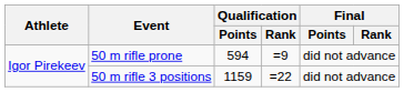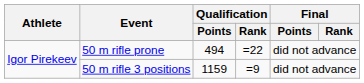 <table class="wikitable" style="font-size:90%">
 <tr>
 <th rowspan="2">Athlete</th>
 <th rowspan="2">Event</th>
 <th colspan=2>Qualification</th>
 <th colspan=2>Final</th>
 </tr>
 <tr style="font-size:95%">
 <th>Points</th>
 <th>Rank</th>
 <th>Points</th>
 <th>Rank</th>
 </tr>
 <tr align=center>
 <td align=left rowspan=2><a href='#'>Igor Pirekeev</a></td>
 <td align=left><a href='#'>50 m rifle prone</a></td>
-<td>594</td>
-<td>=9</td>
+<td>494</td>
+<td>=22</td>
 <td colspan=2>did not advance</td>
 </tr>
 <tr align=center>
 <td align=left><a href='#'>50 m rifle 3 positions</a></td>
 <td>1159</td>
-<td>=22</td>
+<td>=9</td>
 <td colspan=2>did not advance</td>
 </tr>
 </table>
